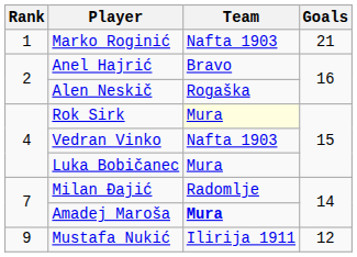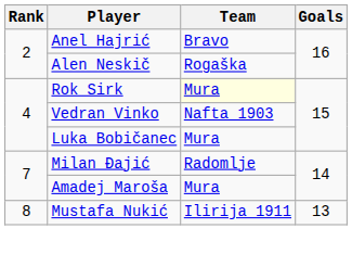 <table class="wikitable" style="text-align:center">
 <tr>
 <th>Rank</th>
 <th>Player</th>
 <th>Team</th>
 <th>Goals</th>
-</tr>
-<tr>
-<td rowspan="1">1</td>
-<td align=left> <a href='#'>Marko Roginić</a></td>
-<td align=left><a href='#'>Nafta 1903</a></td>
-<td rowspan="1">21</td>
 </tr>
 <tr>
 <td rowspan="2">2</td>
 <td align=left> <a href='#'>Anel Hajrić</a></td>
 <td align=left><a href='#'>Bravo</a></td>
 <td rowspan="2">16</td>
 </tr>
 <tr>
 <td align=left> <a href='#'>Alen Neskič</a></td>
 <td align=left><a href='#'>Rogaška</a></td>
 </tr>
 <tr>
 <td rowspan="3">4</td>
 <td align=left> <a href='#'>Rok Sirk</a></td>
 <td align=left style="background: lightyellow;"><a href='#'>Mura</a></td>
 <td rowspan="3">15</td>
 </tr>
 <tr>
 <td align=left> <a href='#'>Vedran Vinko</a></td>
 <td align=left><a href='#'>Nafta 1903</a></td>
 </tr>
 <tr>
 <td align=left> <a href='#'>Luka Bobičanec</a></td>
 <td align=left><a href='#'>Mura</a></td>
 </tr>
 <tr>
 <td rowspan="2">7</td>
 <td align=left> <a href='#'>Milan Đajić</a></td>
 <td align=left><a href='#'>Radomlje</a></td>
 <td rowspan="2">14</td>
 </tr>
 <tr>
 <td align=left> <a href='#'>Amadej Maroša</a></td>
-<td align=left><strong><a href='#'>Mura</a></strong></td>
+<td align=left><a href='#'>Mura</a></td>
 </tr>
 <tr>
-<td rowspan="1">9</td>
+<td rowspan="1">8</td>
 <td align=left> <a href='#'>Mustafa Nukić</a></td>
 <td align=left><a href='#'>Ilirija 1911</a></td>
-<td rowspan="1">12</td>
+<td rowspan="1">13</td>
 </tr>
 </table>
